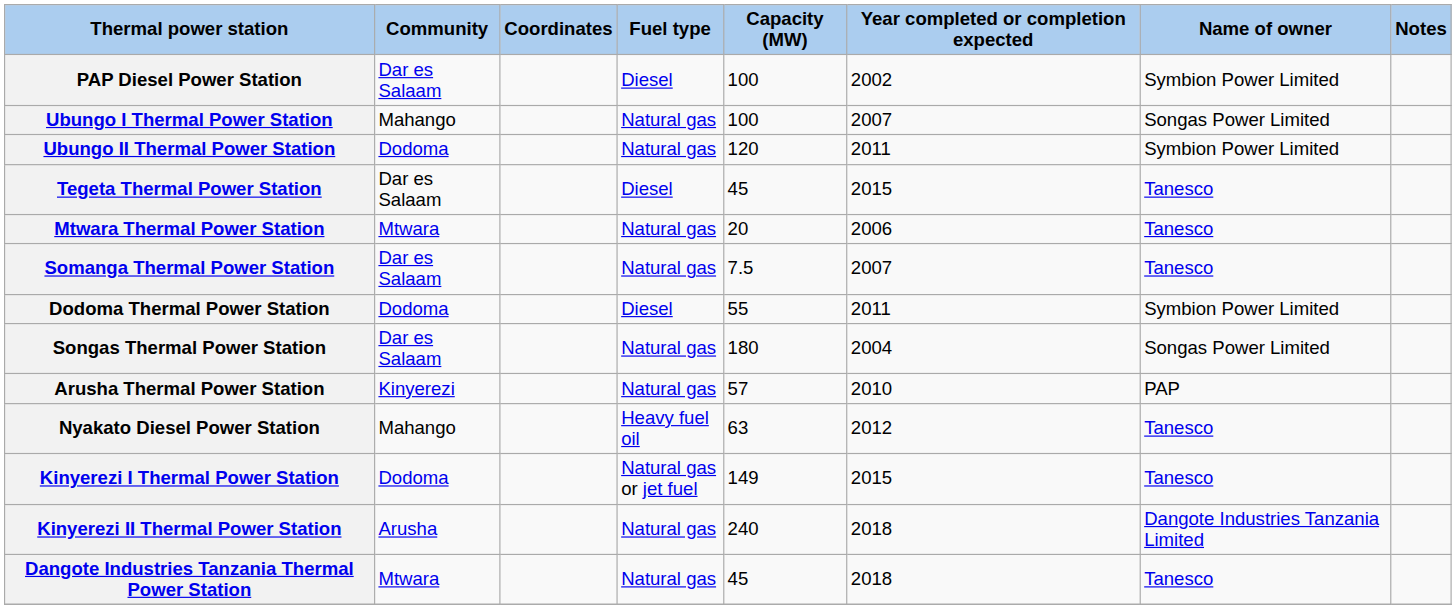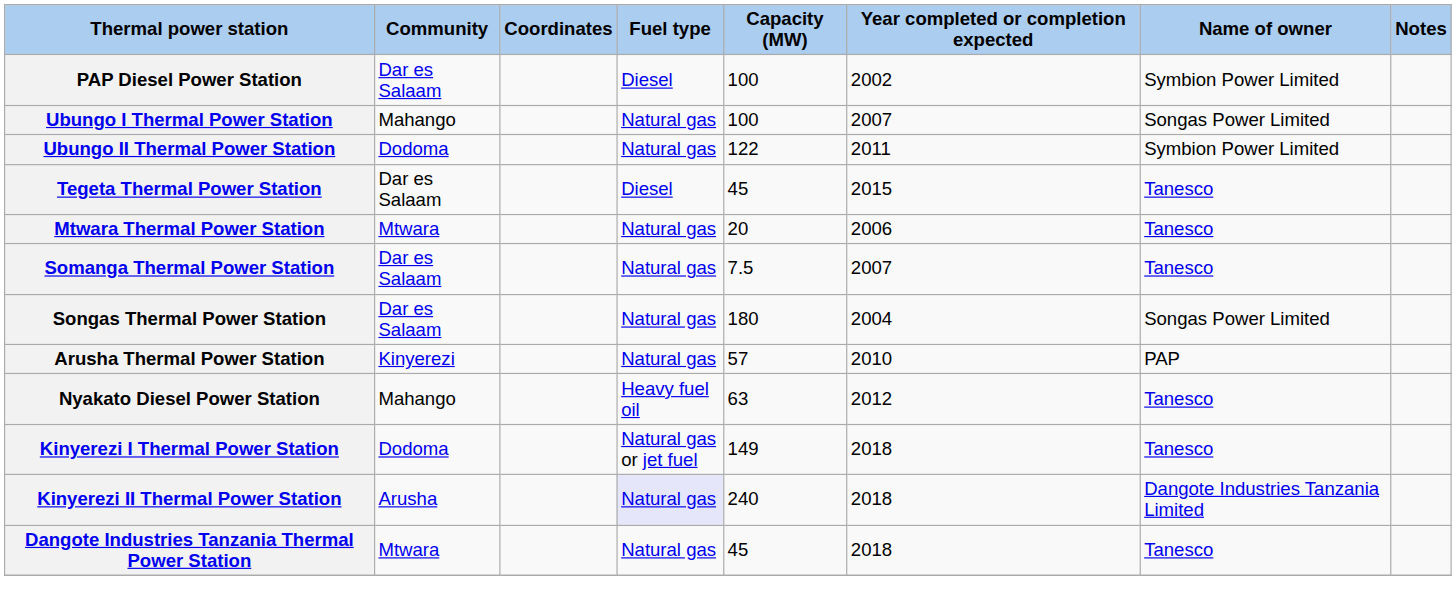 <table class="wikitable sortable">
 <tr>
 <th style="background-color:#ABCDEF;">Thermal power station</th>
 <th style="background-color:#ABCDEF;">Community</th>
 <th style="background-color:#ABCDEF;">Coordinates</th>
 <th style="background-color:#ABCDEF;">Fuel type</th>
 <th style="background-color:#ABCDEF;">Capacity (MW)</th>
 <th style="background-color:#ABCDEF;">Year completed or completion expected</th>
 <th style="background-color:#ABCDEF;">Name of owner</th>
 <th style="background-color:#ABCDEF;">Notes</th>
 </tr>
 <tr>
 <th>PAP Diesel Power Station</th>
 <td><a href='#'>Dar es Salaam</a></td>
 <td></td>
 <td><a href='#'>Diesel</a></td>
 <td>100</td>
 <td>2002</td>
 <td>Symbion Power Limited</td>
 <td></td>
 </tr>
 <tr>
 <th><a href='#'>Ubungo I Thermal Power Station</a></th>
 <td>Mahango</td>
 <td></td>
 <td><a href='#'>Natural gas</a></td>
 <td>100</td>
 <td>2007</td>
 <td>Songas Power Limited</td>
 <td></td>
 </tr>
 <tr>
 <th><a href='#'>Ubungo II Thermal Power Station</a></th>
 <td><a href='#'>Dodoma</a></td>
 <td></td>
 <td><a href='#'>Natural gas</a></td>
-<td>120</td>
+<td>122</td>
 <td>2011</td>
 <td>Symbion Power Limited</td>
 <td></td>
 </tr>
 <tr>
 <th><a href='#'>Tegeta Thermal Power Station</a></th>
 <td>Dar es Salaam</td>
 <td></td>
 <td><a href='#'>Diesel</a></td>
 <td>45</td>
 <td>2015</td>
 <td><a href='#'>Tanesco</a></td>
 <td></td>
 </tr>
 <tr>
 <th><a href='#'>Mtwara Thermal Power Station</a></th>
 <td><a href='#'>Mtwara</a></td>
 <td></td>
 <td><a href='#'>Natural gas</a></td>
 <td>20</td>
 <td>2006</td>
 <td><a href='#'>Tanesco</a></td>
 <td></td>
 </tr>
 <tr>
 <th><a href='#'>Somanga Thermal Power Station</a></th>
 <td><a href='#'>Dar es Salaam</a></td>
 <td></td>
 <td><a href='#'>Natural gas</a></td>
 <td>7.5</td>
 <td>2007</td>
 <td><a href='#'>Tanesco</a></td>
-<td></td>
-</tr>
-<tr>
-<th>Dodoma Thermal Power Station</th>
-<td><a href='#'>Dodoma</a></td>
-<td></td>
-<td><a href='#'>Diesel</a></td>
-<td>55</td>
-<td>2011</td>
-<td>Symbion Power Limited</td>
 <td></td>
 </tr>
 <tr>
 <th>Songas Thermal Power Station</th>
 <td><a href='#'>Dar es Salaam</a></td>
 <td></td>
 <td><a href='#'>Natural gas</a></td>
 <td>180</td>
 <td>2004</td>
 <td>Songas Power Limited</td>
 <td></td>
 </tr>
 <tr>
 <th>Arusha Thermal Power Station</th>
 <td><a href='#'>Kinyerezi</a></td>
 <td></td>
 <td><a href='#'>Natural gas</a></td>
 <td>57</td>
 <td>2010</td>
 <td>PAP</td>
 <td></td>
 </tr>
 <tr>
 <th>Nyakato Diesel Power Station</th>
 <td>Mahango</td>
 <td></td>
 <td><a href='#'>Heavy fuel oil</a></td>
 <td>63</td>
 <td>2012</td>
 <td><a href='#'>Tanesco</a></td>
 <td></td>
 </tr>
 <tr>
 <th><a href='#'>Kinyerezi I Thermal Power Station</a></th>
 <td><a href='#'>Dodoma</a></td>
 <td></td>
 <td><a href='#'>Natural gas</a><br>or <a href='#'>jet fuel</a></td>
 <td>149</td>
-<td>2015</td>
+<td>2018</td>
 <td><a href='#'>Tanesco</a></td>
 <td></td>
 </tr>
 <tr>
 <th><a href='#'>Kinyerezi II Thermal Power Station</a></th>
 <td><a href='#'>Arusha</a></td>
 <td></td>
-<td><a href='#'>Natural gas</a></td>
+<td style="background: lavender;"><a href='#'>Natural gas</a></td>
 <td>240</td>
 <td>2018</td>
 <td><a href='#'> Dangote Industries Tanzania Limited</a></td>
 <td></td>
 </tr>
 <tr>
 <th><a href='#'>Dangote Industries Tanzania Thermal Power Station</a></th>
 <td><a href='#'>Mtwara</a></td>
 <td></td>
 <td><a href='#'>Natural gas</a></td>
 <td>45</td>
 <td>2018</td>
 <td><a href='#'>Tanesco</a></td>
 <td></td>
 </tr>
 <tr>
 </tr>
 </table>
